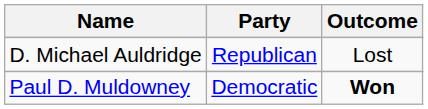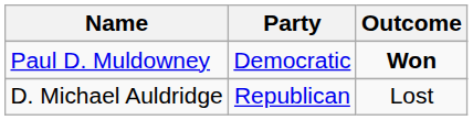 <table class=wikitable style="text-align:center">
 <tr>
 <th>Name</th>
 <th>Party</th>
 <th>Outcome</th>
 </tr>
 <tr>
 </tr>
 <tr>
+<td align=left><a href='#'>Paul D. Muldowney</a></td>
+<td><a href='#'>Democratic</a></td>
+<td><strong>Won</strong></td>
+</tr>
+<tr>
+</tr>
+<tr>
 <td align=left>D. Michael Auldridge</td>
 <td><a href='#'>Republican</a></td>
 <td>Lost</td>
 </tr>
-<tr>
-</tr>
-<tr>
-<td align=left><a href='#'>Paul D. Muldowney</a></td>
-<td><a href='#'>Democratic</a></td>
-<td><strong>Won</strong></td>
-</tr>
 </table>
